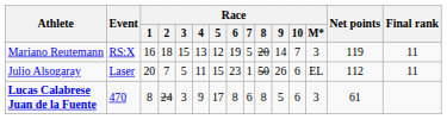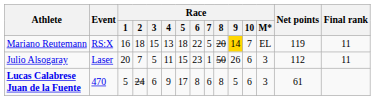 <table class="wikitable" style="font-size:90%">
 <tr>
 <th rowspan="2">Athlete</th>
 <th rowspan="2">Event</th>
 <th colspan=11>Race</th>
 <th rowspan=2>Net points</th>
 <th rowspan=2>Final rank</th>
 </tr>
 <tr style="font-size:95%">
 <th>1</th>
 <th>2</th>
 <th>3</th>
 <th>4</th>
 <th>5</th>
 <th>6</th>
 <th>7</th>
 <th>8</th>
 <th>9</th>
 <th>10</th>
 <th>M*</th>
 </tr>
 <tr align=center>
 <td align=left><a href='#'>Mariano Reutemann</a></td>
 <td align=left><a href='#'>RS:X</a></td>
 <td>16</td>
 <td>18</td>
 <td>15</td>
 <td>13</td>
-<td>12</td>
-<td>19</td>
+<td>18</td>
+<td>22</td>
 <td>5</td>
 <td><s> 20</s></td>
-<td>14</td>
+<td style="background: gold;">14</td>
 <td>7</td>
-<td>3</td>
+<td>EL</td>
 <td>119</td>
 <td>11</td>
 </tr>
 <tr align=center>
 <td align=left><a href='#'>Julio Alsogaray</a></td>
 <td align=left><a href='#'>Laser</a></td>
 <td>20</td>
 <td>7</td>
 <td>5</td>
 <td>11</td>
 <td>15</td>
 <td>23</td>
 <td>1</td>
 <td><s> 50</s></td>
 <td>26</td>
 <td>6</td>
-<td>EL</td>
+<td>3</td>
 <td>112</td>
 <td>11</td>
 </tr>
 <tr align=center>
 <td align=left><strong><a href='#'>Lucas Calabrese</a><br><a href='#'>Juan de la Fuente</a></strong></td>
 <td align=left><a href='#'>470</a></td>
-<td>8</td>
+<td>5</td>
 <td><s> 24</s></td>
-<td>3</td>
+<td>6</td>
 <td>9</td>
 <td>17</td>
 <td>8</td>
 <td>6</td>
 <td>8</td>
 <td>5</td>
 <td>6</td>
 <td>3</td>
 <td>61</td>
 <td></td>
 </tr>
 </table>
